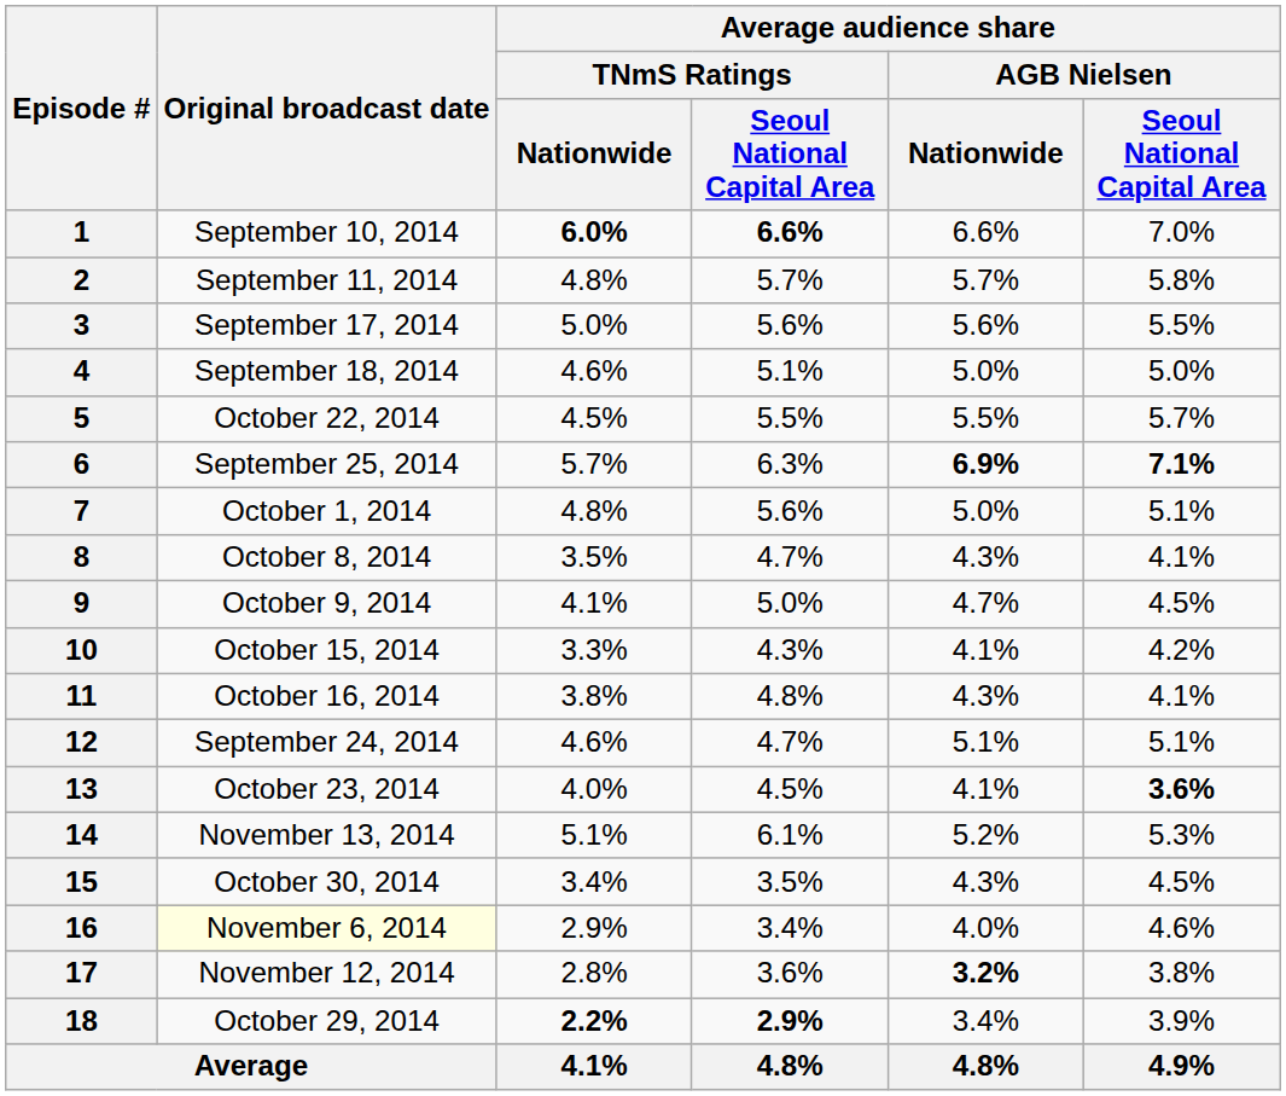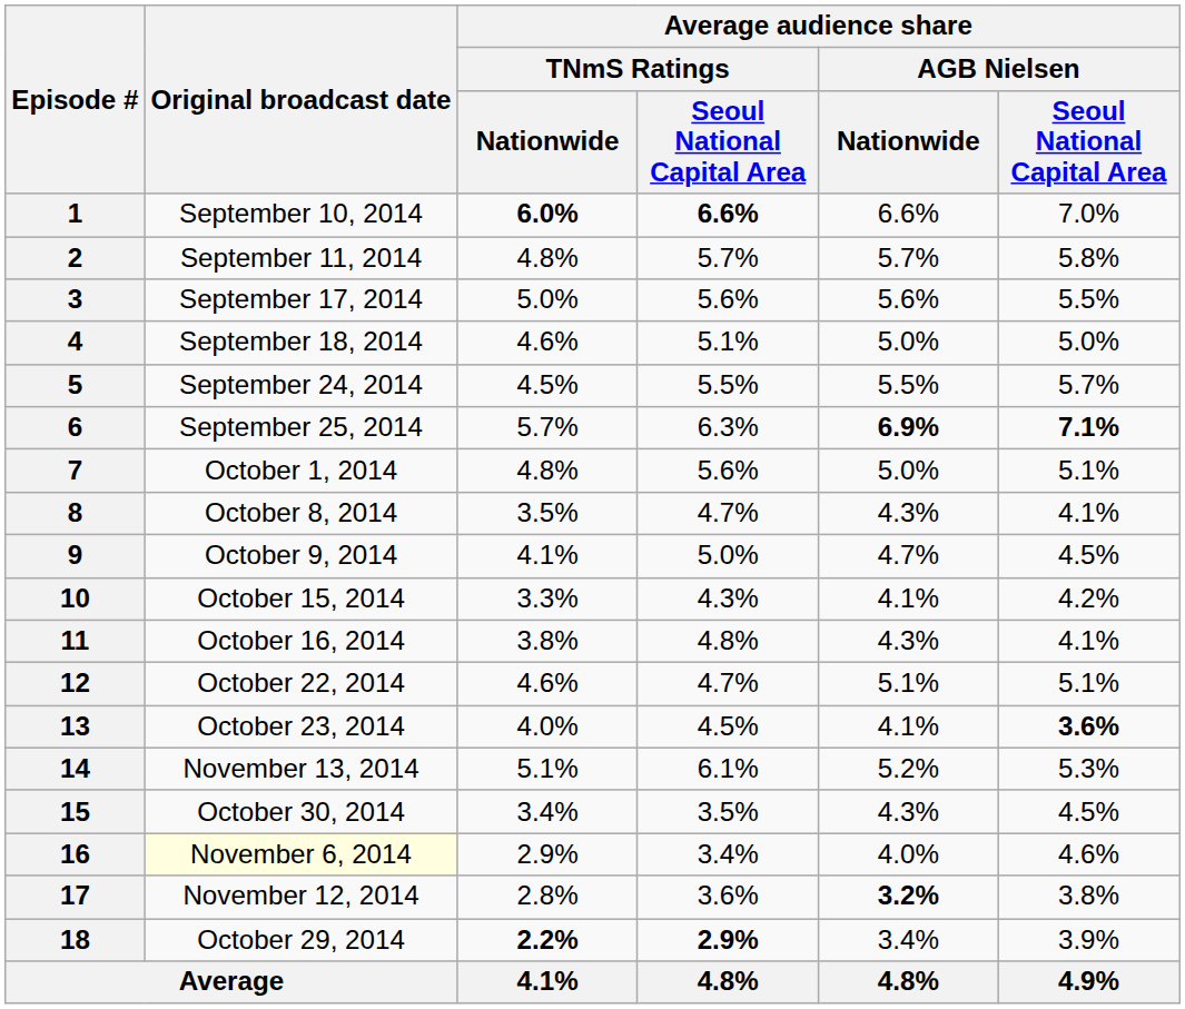 <table class=wikitable style="text-align:center">
 <tr>
 <th rowspan="3">Episode #</th>
 <th rowspan="3">Original broadcast date</th>
 <th colspan="4">Average audience share</th>
 </tr>
 <tr>
 <th colspan="2">TNmS Ratings</th>
 <th colspan="2">AGB Nielsen</th>
 </tr>
 <tr>
 <th width=100>Nationwide</th>
 <th width=100><a href='#'>Seoul National Capital Area</a></th>
 <th width=100>Nationwide</th>
 <th width=100><a href='#'>Seoul National Capital Area</a></th>
 </tr>
 <tr>
 <th>1</th>
 <td>September 10, 2014</td>
 <td><span><strong>6.0%</strong></span></td>
 <td><span><strong>6.6%</strong></span></td>
 <td>6.6%</td>
 <td>7.0%</td>
 </tr>
 <tr>
 <th>2</th>
 <td>September 11, 2014</td>
 <td>4.8%</td>
 <td>5.7%</td>
 <td>5.7%</td>
 <td>5.8%</td>
 </tr>
 <tr>
 <th>3</th>
 <td>September 17, 2014</td>
 <td>5.0%</td>
 <td>5.6%</td>
 <td>5.6%</td>
 <td>5.5%</td>
 </tr>
 <tr>
 <th>4</th>
 <td>September 18, 2014</td>
 <td>4.6%</td>
 <td>5.1%</td>
 <td>5.0%</td>
 <td>5.0%</td>
 </tr>
 <tr>
 <th>5</th>
-<td>October 22, 2014</td>
+<td>September 24, 2014</td>
 <td>4.5%</td>
 <td>5.5%</td>
 <td>5.5%</td>
 <td>5.7%</td>
 </tr>
 <tr>
 <th>6</th>
 <td>September 25, 2014</td>
 <td>5.7%</td>
 <td>6.3%</td>
 <td><span><strong>6.9%</strong></span></td>
 <td><span><strong>7.1%</strong></span></td>
 </tr>
 <tr>
 <th>7</th>
 <td>October 1, 2014</td>
 <td>4.8%</td>
 <td>5.6%</td>
 <td>5.0%</td>
 <td>5.1%</td>
 </tr>
 <tr>
 <th>8</th>
 <td>October 8, 2014</td>
 <td>3.5%</td>
 <td>4.7%</td>
 <td>4.3%</td>
 <td>4.1%</td>
 </tr>
 <tr>
 <th>9</th>
 <td>October 9, 2014</td>
 <td>4.1%</td>
 <td>5.0%</td>
 <td>4.7%</td>
 <td>4.5%</td>
 </tr>
 <tr>
 <th>10</th>
 <td>October 15, 2014</td>
 <td>3.3%</td>
 <td>4.3%</td>
 <td>4.1%</td>
 <td>4.2%</td>
 </tr>
 <tr>
 <th>11</th>
 <td>October 16, 2014</td>
 <td>3.8%</td>
 <td>4.8%</td>
 <td>4.3%</td>
 <td>4.1%</td>
 </tr>
 <tr>
 <th>12</th>
-<td>September 24, 2014</td>
+<td>October 22, 2014</td>
 <td>4.6%</td>
 <td>4.7%</td>
 <td>5.1%</td>
 <td>5.1%</td>
 </tr>
 <tr>
 <th>13</th>
 <td>October 23, 2014</td>
 <td>4.0%</td>
 <td>4.5%</td>
 <td>4.1%</td>
 <td><span><strong>3.6%</strong></span></td>
 </tr>
 <tr>
 <th>14</th>
 <td>November 13, 2014</td>
 <td>5.1%</td>
 <td>6.1%</td>
 <td>5.2%</td>
 <td>5.3%</td>
 </tr>
 <tr>
 <th>15</th>
 <td>October 30, 2014</td>
 <td>3.4%</td>
 <td>3.5%</td>
 <td>4.3%</td>
 <td>4.5%</td>
 </tr>
 <tr>
 <th>16</th>
 <td style="background: lightyellow;">November 6, 2014</td>
 <td>2.9%</td>
 <td>3.4%</td>
 <td>4.0%</td>
 <td>4.6%</td>
 </tr>
 <tr>
 <th>17</th>
 <td>November 12, 2014</td>
 <td>2.8%</td>
 <td>3.6%</td>
 <td><span><strong>3.2%</strong></span></td>
 <td>3.8%</td>
 </tr>
 <tr>
 <th>18</th>
 <td>October 29, 2014</td>
 <td><span><strong>2.2%</strong></span></td>
 <td><span><strong>2.9%</strong></span></td>
 <td>3.4%</td>
 <td>3.9%</td>
 </tr>
 <tr>
 <th colspan=2>Average</th>
 <th>4.1%</th>
 <th>4.8%</th>
 <th>4.8%</th>
 <th>4.9%</th>
 </tr>
 </table>
